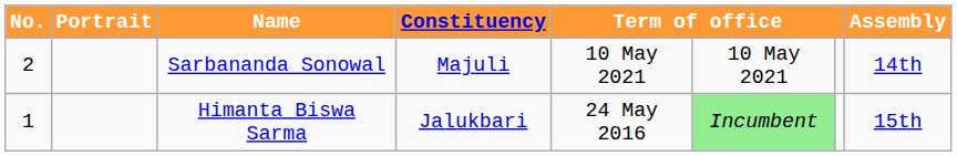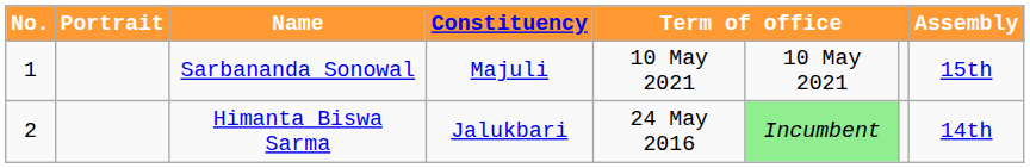 <table class="wikitable" style="text-align:center">
 <tr>
 <th style="background-color:#FF9933; color:white">No.</th>
 <th style="background-color:#FF9933; color:white">Portrait</th>
 <th style="background-color:#FF9933; color:white">Name</th>
 <th style="background-color:#FF9933; color:white"><a href='#'>Constituency</a></th>
 <th colspan="3" style="background-color:#FF9933; color:white">Term of office</th>
 <th style="background-color:#FF9933; color:white">Assembly</th>
 </tr>
 <tr style="text-align:center;">
-<td>2</td>
+<td>1</td>
 <td></td>
 <td><a href='#'>Sarbananda Sonowal</a></td>
 <td><a href='#'>Majuli</a></td>
 <td>10 May 2021</td>
 <td>10 May 2021</td>
 <td></td>
-<td><a href='#'>14th</a></td>
+<td><a href='#'>15th</a></td>
 </tr>
 <tr style="text-align:center;">
-<td>1</td>
+<td>2</td>
 <td></td>
 <td><a href='#'>Himanta Biswa Sarma</a></td>
 <td><a href='#'>Jalukbari</a></td>
 <td>24 May 2016</td>
 <td style="background: lightgreen;"><em>Incumbent</em></td>
 <td></td>
-<td><a href='#'>15th</a></td>
+<td><a href='#'>14th</a></td>
 </tr>
 </table>
